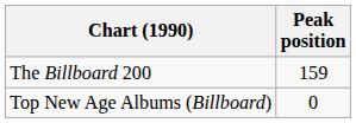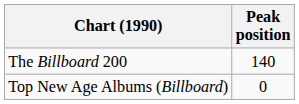 <table class="wikitable">
 <tr>
 <th>Chart (1990)</th>
 <th>Peak<br>position</th>
 </tr>
 <tr>
 <td>The <em>Billboard</em> 200</td>
-<td align=center>159</td>
+<td align=center>140</td>
 </tr>
 <tr>
 <td>Top New Age Albums (<em>Billboard</em>)</td>
 <td align=center>0</td>
 </tr>
 </table>
